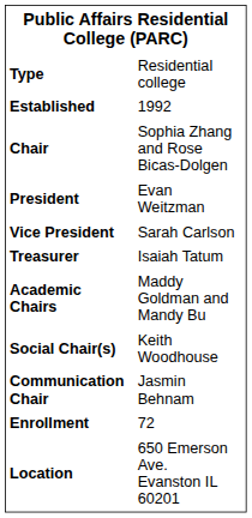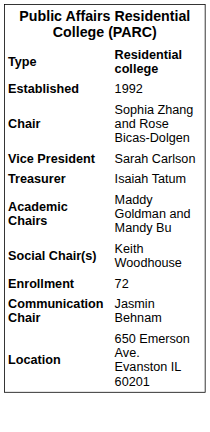 <table border="0" cellpadding="4" cellspacing="0"  style="float:right; clear:right; width:255px; border-top:solid 1px #000; border-right:solid 1px #000; border-bottom:solid 1px #000; border-left:solid 1px #000; background:#fff;">
 <tr>
 <td colspan="2" style="font-size:large; text-align:center;"><strong>Public Affairs Residential College (PARC)</strong></td>
 </tr>
 <tr>
 <td><strong>Type</strong></td>
-<td>Residential college</td>
+<td><strong>Residential college</strong></td>
 </tr>
 <tr>
 <td><strong>Established</strong></td>
 <td>1992</td>
 </tr>
 <tr>
 <td><strong>Chair</strong></td>
 <td>Sophia Zhang and Rose Bicas-Dolgen</td>
-</tr>
-<tr>
-<td><strong>President</strong></td>
-<td>Evan Weitzman</td>
 </tr>
 <tr>
 <td><strong>Vice President</strong></td>
 <td>Sarah Carlson</td>
 </tr>
 <tr>
 <td><strong>Treasurer</strong></td>
 <td>Isaiah Tatum</td>
 </tr>
 <tr>
 <td><strong>Academic Chairs</strong></td>
 <td>Maddy Goldman and Mandy Bu</td>
 </tr>
 <tr>
 <td><strong>Social Chair(s)</strong></td>
 <td>Keith Woodhouse</td>
 </tr>
 <tr>
+<td><strong>Enrollment</strong></td>
+<td>72</td>
+</tr>
+<tr>
 <td><strong>Communication Chair</strong></td>
 <td>Jasmin Behnam</td>
-</tr>
-<tr>
-<td><strong>Enrollment</strong></td>
-<td>72</td>
 </tr>
 <tr>
 <td><strong>Location</strong></td>
 <td>650 Emerson Ave. <br>Evanston IL 60201</td>
 </tr>
 </table>
